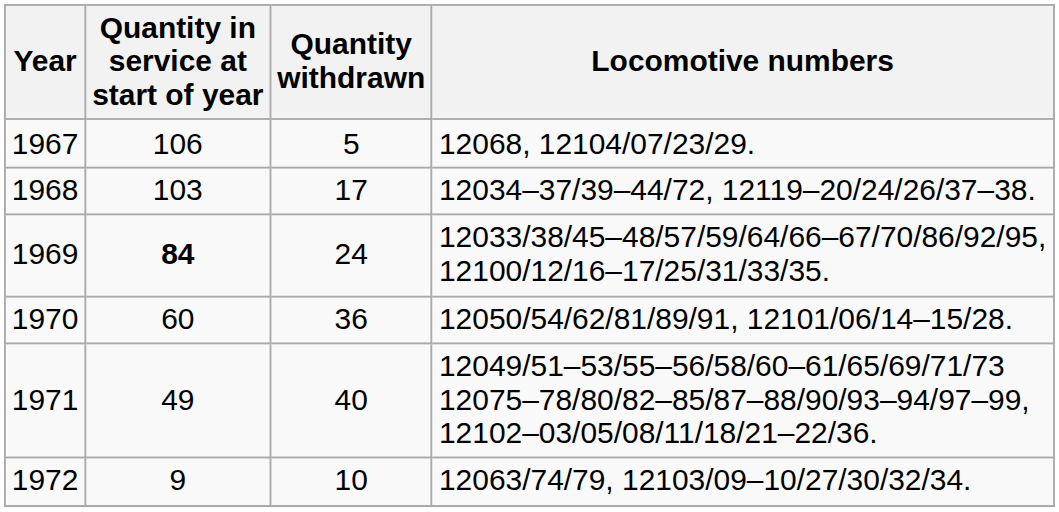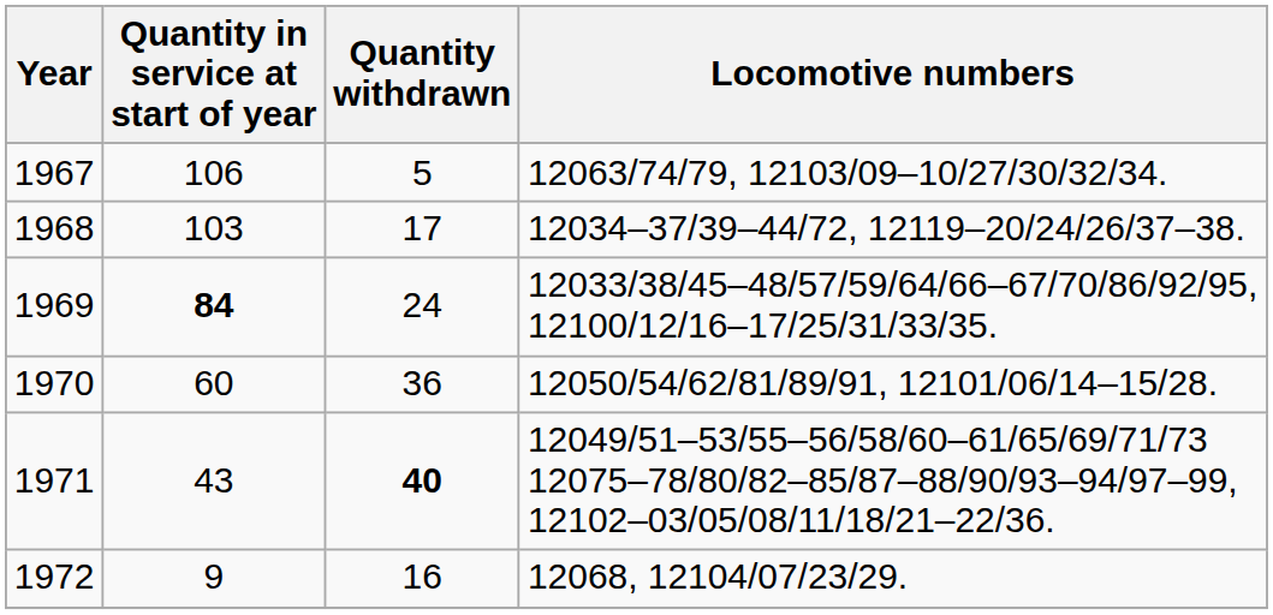 <table class="wikitable" style=text-align:center>
 <tr>
 <th>Year</th>
 <th>Quantity in<br>service at<br>start of year</th>
 <th>Quantity<br>withdrawn</th>
 <th>Locomotive numbers</th>
 </tr>
 <tr>
 <td>1967</td>
 <td>106</td>
 <td>5</td>
-<td align=left>12068, 12104/07/23/29.</td>
+<td align=left>12063/74/79, 12103/09–10/27/30/32/34.</td>
 </tr>
 <tr>
 <td>1968</td>
 <td>103</td>
 <td>17</td>
 <td align=left>12034–37/39–44/72, 12119–20/24/26/37–38.</td>
 </tr>
 <tr>
 <td>1969</td>
 <td><strong>84</strong></td>
 <td>24</td>
 <td align=left>12033/38/45–48/57/59/64/66–67/70/86/92/95,<br>12100/12/16–17/25/31/33/35.</td>
 </tr>
 <tr>
 <td>1970</td>
 <td>60</td>
 <td>36</td>
 <td align=left>12050/54/62/81/89/91, 12101/06/14–15/28.</td>
 </tr>
 <tr>
 <td>1971</td>
-<td>49</td>
-<td>40</td>
+<td>43</td>
+<td><strong>40</strong></td>
 <td align=left>12049/51–53/55–56/58/60–61/65/69/71/73<br>12075–78/80/82–85/87–88/90/93–94/97–99,<br>12102–03/05/08/11/18/21–22/36.</td>
 </tr>
 <tr>
 <td>1972</td>
 <td>9</td>
-<td>10</td>
-<td align=left>12063/74/79, 12103/09–10/27/30/32/34.</td>
+<td>16</td>
+<td align=left>12068, 12104/07/23/29.</td>
 </tr>
 <tr>
 </tr>
 </table>
